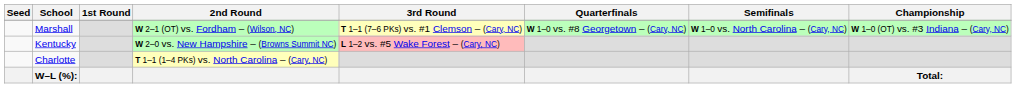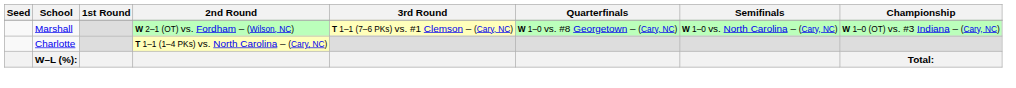 <table class="sortable wikitable" style="white-space:nowrap; font-size:90%;">
 <tr>
 <th>Seed</th>
 <th>School</th>
 <th>1st Round</th>
 <th>2nd Round</th>
 <th>3rd Round</th>
 <th>Quarterfinals</th>
 <th>Semifinals</th>
 <th>Championship</th>
 </tr>
 <tr>
 </tr>
 <tr>
 <td></td>
 <td><a href='#'>Marshall</a></td>
 <td bgcolor=#ddd></td>
 <td style="background:#bfb;"><small> <strong>W</strong> 2–1 (OT) </small> vs. <a href='#'>Fordham</a> – <small>(<a href='#'>Wilson, NC</a>)</small></td>
 <td style="background:#ffb;"><small> <strong>T</strong> 1–1 (7–6 PKs) </small> vs. #1 <a href='#'>Clemson</a> – <small>(<a href='#'>Cary, NC</a>)</small></td>
 <td style="background:#bfb;"><small> <strong>W</strong> 1–0 </small> vs. #8 <a href='#'>Georgetown</a> – <small>(<a href='#'>Cary, NC</a>)</small></td>
 <td style="background:#bfb;"><small> <strong>W</strong> 1–0 </small> vs. <a href='#'>North Carolina</a> – <small>(<a href='#'>Cary, NC</a>)</small></td>
 <td style="background:#bfb;"><small> <strong>W</strong> 1–0 (OT) </small> vs. #3 <a href='#'>Indiana</a> – <small>(<a href='#'>Cary, NC</a>)</small></td>
 </tr>
 <tr>
 <td></td>
-<td><a href='#'>Kentucky</a></td>
-<td bgcolor=#ddd></td>
-<td style="background:#bfb;"><small> <strong>W</strong> 2–0 </small> vs. <a href='#'>New Hampshire</a> – <small>(<a href='#'>Browns Summit NC</a>)</small></td>
-<td style="background:#fbb;"><small> <strong>L</strong> 1–2 </small> vs. #5 <a href='#'>Wake Forest</a> – <small>(<a href='#'>Cary, NC</a>)</small></td>
-<td style="background:#ddd;"></td>
-<td style="background:#ddd;"></td>
-<td style="background:#ddd;"></td>
-</tr>
-<tr>
-<td></td>
 <td><a href='#'>Charlotte</a></td>
 <td bgcolor=#ddd></td>
 <td style="background:#ffb;"><small> <strong>T</strong> 1–1 (1–4 PKs) </small> vs. <a href='#'>North Carolina</a> – <small>(<a href='#'>Cary, NC</a>)</small></td>
 <td style="background:#ddd;"></td>
 <td style="background:#ddd;"></td>
 <td style="background:#ddd;"></td>
 <td style="background:#ddd;"></td>
 </tr>
 <tr>
 <th></th>
 <th>W–L (%):</th>
 <th></th>
 <th></th>
 <th></th>
 <th></th>
 <th></th>
 <th> Total: </th>
 </tr>
 </table>
